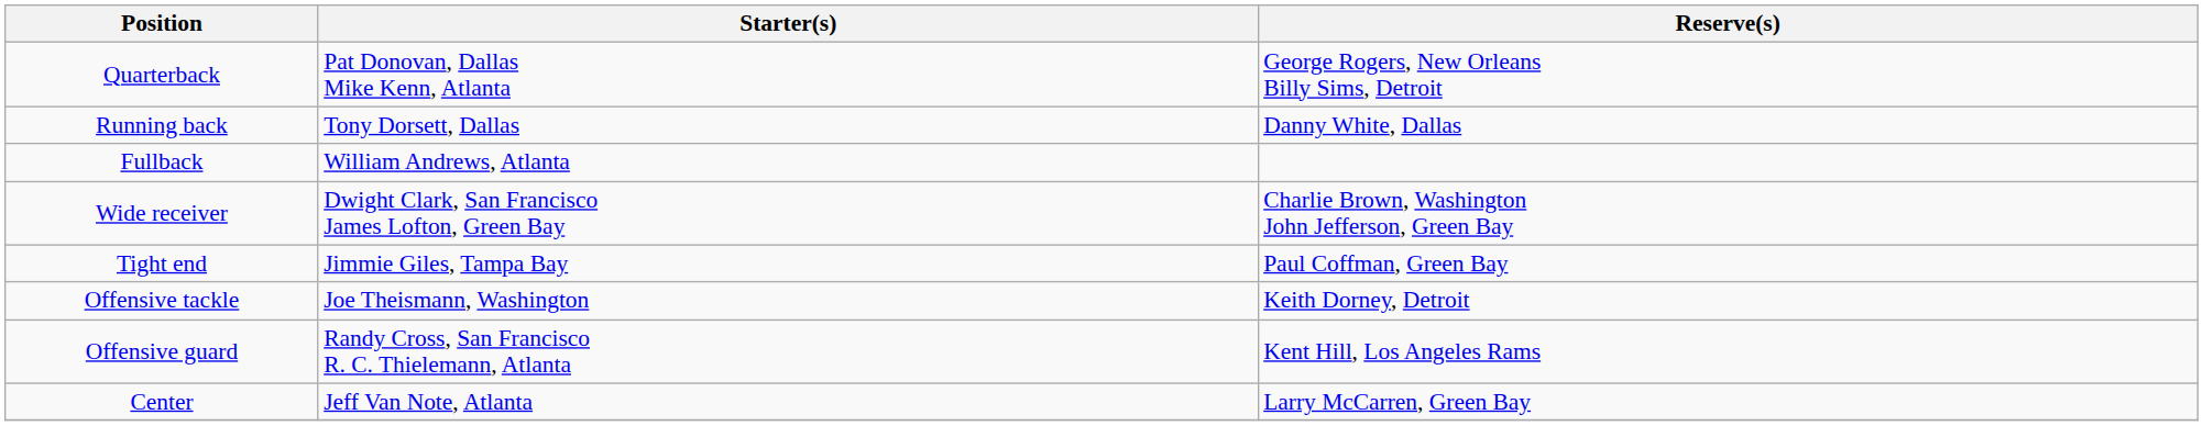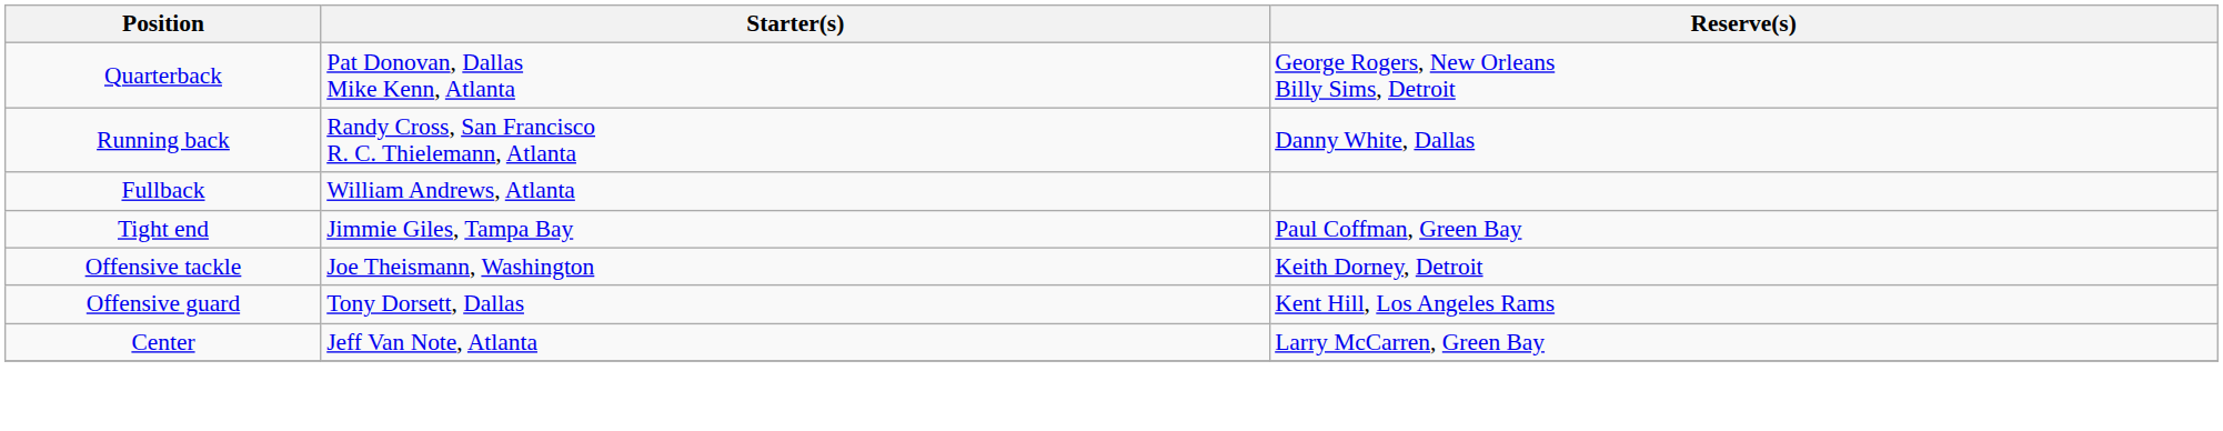 <table class="wikitable" width=75%>
 <tr>
 <th width=10%>Position</th>
 <th width=30%>Starter(s)</th>
 <th width=30%>Reserve(s)</th>
 </tr>
 <tr>
 <td align=center><a href='#'>Quarterback</a></td>
 <td> <a href='#'>Pat Donovan</a>, <a href='#'>Dallas</a><br> <a href='#'>Mike Kenn</a>, <a href='#'>Atlanta</a></td>
 <td> <a href='#'>George Rogers</a>, <a href='#'>New Orleans</a><br> <a href='#'>Billy Sims</a>, <a href='#'>Detroit</a></td>
 </tr>
 <tr>
 <td align=center><a href='#'>Running back</a></td>
-<td> <a href='#'>Tony Dorsett</a>, <a href='#'>Dallas</a></td>
+<td> <a href='#'>Randy Cross</a>, <a href='#'>San Francisco</a><br> <a href='#'>R. C. Thielemann</a>, <a href='#'>Atlanta</a></td>
 <td> <a href='#'>Danny White</a>, <a href='#'>Dallas</a></td>
 </tr>
 <tr>
 <td align=center><a href='#'>Fullback</a></td>
 <td> <a href='#'>William Andrews</a>, <a href='#'>Atlanta</a></td>
 <td></td>
-</tr>
-<tr>
-<td align=center><a href='#'>Wide receiver</a></td>
-<td> <a href='#'>Dwight Clark</a>, <a href='#'>San Francisco</a><br> <a href='#'>James Lofton</a>, <a href='#'>Green Bay</a></td>
-<td> <a href='#'>Charlie Brown</a>, <a href='#'>Washington</a><br> <a href='#'>John Jefferson</a>, <a href='#'>Green Bay</a></td>
 </tr>
 <tr>
 <td align=center><a href='#'>Tight end</a></td>
 <td> <a href='#'>Jimmie Giles</a>, <a href='#'>Tampa Bay</a></td>
 <td> <a href='#'>Paul Coffman</a>, <a href='#'>Green Bay</a></td>
 </tr>
 <tr>
 <td align=center><a href='#'>Offensive tackle</a></td>
 <td> <a href='#'>Joe Theismann</a>, <a href='#'>Washington</a></td>
 <td> <a href='#'>Keith Dorney</a>, <a href='#'>Detroit</a></td>
 </tr>
 <tr>
 <td align=center><a href='#'>Offensive guard</a></td>
-<td> <a href='#'>Randy Cross</a>, <a href='#'>San Francisco</a><br> <a href='#'>R. C. Thielemann</a>, <a href='#'>Atlanta</a></td>
+<td> <a href='#'>Tony Dorsett</a>, <a href='#'>Dallas</a></td>
 <td> <a href='#'>Kent Hill</a>, <a href='#'>Los Angeles Rams</a></td>
 </tr>
 <tr>
 <td align=center><a href='#'>Center</a></td>
 <td> <a href='#'>Jeff Van Note</a>, <a href='#'>Atlanta</a></td>
 <td> <a href='#'>Larry McCarren</a>, <a href='#'>Green Bay</a></td>
 </tr>
 <tr>
 </tr>
 </table>
